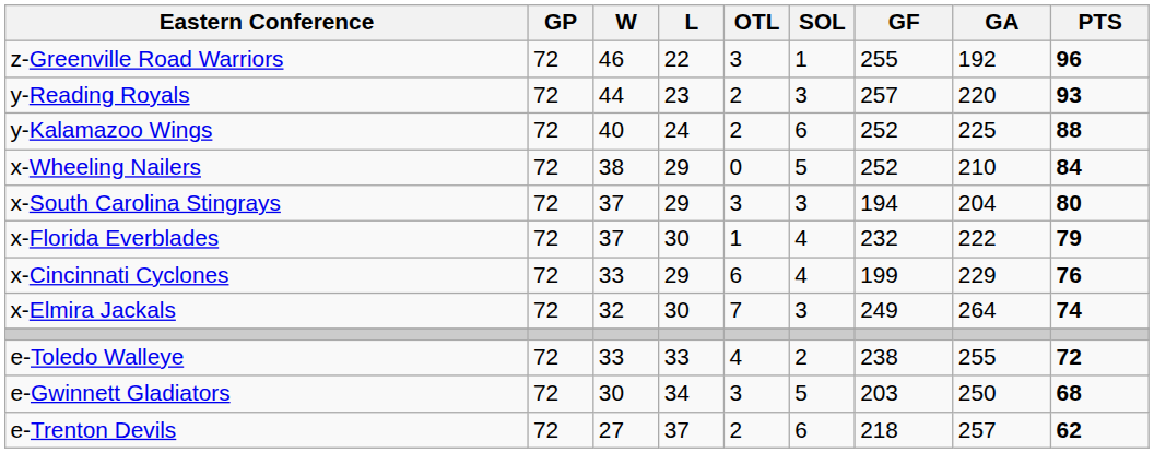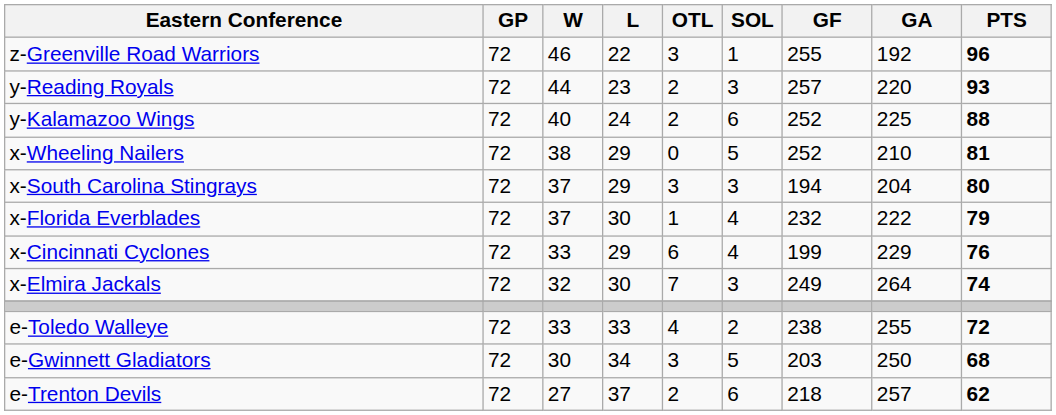 <table class="wikitable">
 <tr>
 <th width="40%">Eastern Conference</th>
 <th width="5%">GP</th>
 <th width="5%">W</th>
 <th width="5%">L</th>
 <th width="5%">OTL</th>
 <th width="5%">SOL</th>
 <th width="7.5%">GF</th>
 <th width="7.5%">GA</th>
 <th width="7.5%">PTS</th>
 </tr>
 <tr>
 <td align=left>z-<a href='#'>Greenville Road Warriors</a></td>
 <td>72</td>
 <td>46</td>
 <td>22</td>
 <td>3</td>
 <td>1</td>
 <td>255</td>
 <td>192</td>
 <td><strong>96</strong></td>
 </tr>
 <tr>
 <td align=left>y-<a href='#'>Reading Royals</a></td>
 <td>72</td>
 <td>44</td>
 <td>23</td>
 <td>2</td>
 <td>3</td>
 <td>257</td>
 <td>220</td>
 <td><strong>93</strong></td>
 </tr>
 <tr>
 <td align=left>y-<a href='#'>Kalamazoo Wings</a></td>
 <td>72</td>
 <td>40</td>
 <td>24</td>
 <td>2</td>
 <td>6</td>
 <td>252</td>
 <td>225</td>
 <td><strong>88</strong></td>
 </tr>
 <tr>
 <td align=left>x-<a href='#'>Wheeling Nailers</a></td>
 <td>72</td>
 <td>38</td>
 <td>29</td>
 <td>0</td>
 <td>5</td>
 <td>252</td>
 <td>210</td>
-<td><strong>84</strong></td>
+<td><strong>81</strong></td>
 </tr>
 <tr>
 <td align=left>x-<a href='#'>South Carolina Stingrays</a></td>
 <td>72</td>
 <td>37</td>
 <td>29</td>
 <td>3</td>
 <td>3</td>
 <td>194</td>
 <td>204</td>
 <td><strong>80</strong></td>
 </tr>
 <tr>
 <td align=left>x-<a href='#'>Florida Everblades</a></td>
 <td>72</td>
 <td>37</td>
 <td>30</td>
 <td>1</td>
 <td>4</td>
 <td>232</td>
 <td>222</td>
 <td><strong>79</strong></td>
 </tr>
 <tr>
 <td align=left>x-<a href='#'>Cincinnati Cyclones</a></td>
 <td>72</td>
 <td>33</td>
 <td>29</td>
 <td>6</td>
 <td>4</td>
 <td>199</td>
 <td>229</td>
 <td><strong>76</strong></td>
 </tr>
 <tr>
 <td align=left>x-<a href='#'>Elmira Jackals</a></td>
 <td>72</td>
 <td>32</td>
 <td>30</td>
 <td>7</td>
 <td>3</td>
 <td>249</td>
 <td>264</td>
 <td><strong>74</strong></td>
 </tr>
 <tr>
 </tr>
 <tr bgcolor="#cccccc">
 <td></td>
 <td></td>
 <td></td>
 <td></td>
 <td></td>
 <td></td>
 <td></td>
 <td></td>
 <td></td>
 </tr>
 <tr>
 <td align=left>e-<a href='#'>Toledo Walleye</a></td>
 <td>72</td>
 <td>33</td>
 <td>33</td>
 <td>4</td>
 <td>2</td>
 <td>238</td>
 <td>255</td>
 <td><strong>72</strong></td>
 </tr>
 <tr>
 <td align=left>e-<a href='#'>Gwinnett Gladiators</a></td>
 <td>72</td>
 <td>30</td>
 <td>34</td>
 <td>3</td>
 <td>5</td>
 <td>203</td>
 <td>250</td>
 <td><strong>68</strong></td>
 </tr>
 <tr>
 <td align=left>e-<a href='#'>Trenton Devils</a></td>
 <td>72</td>
 <td>27</td>
 <td>37</td>
 <td>2</td>
 <td>6</td>
 <td>218</td>
 <td>257</td>
 <td><strong>62</strong></td>
 </tr>
 </table>
